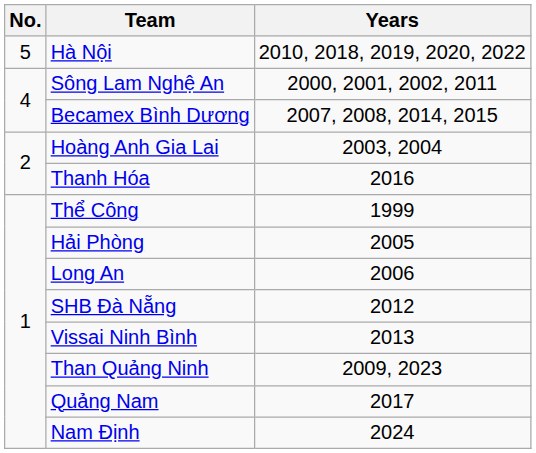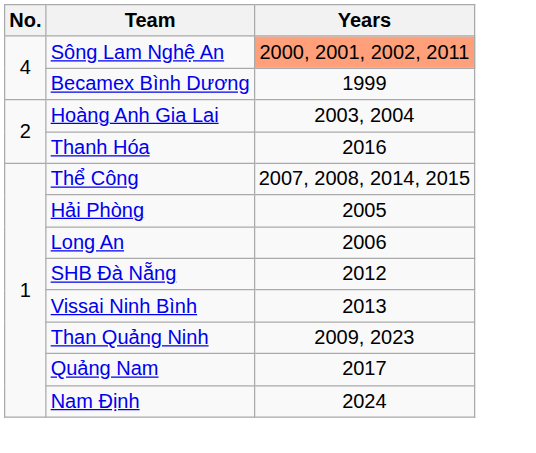 <table class="wikitable" style="text-align:center">
 <tr>
 <th>No.</th>
 <th>Team</th>
 <th>Years</th>
 </tr>
 <tr>
-<td>5</td>
-<td align=left><a href='#'>Hà Nội</a></td>
-<td>2010, 2018, 2019, 2020, 2022</td>
-</tr>
-<tr>
 <td rowspan=2>4</td>
 <td align=left><a href='#'>Sông Lam Nghệ An</a></td>
-<td>2000, 2001, 2002, 2011</td>
+<td style="background: lightsalmon;">2000, 2001, 2002, 2011</td>
 </tr>
 <tr>
 <td align=left><a href='#'>Becamex Bình Dương</a></td>
-<td>2007, 2008, 2014, 2015</td>
+<td>1999</td>
 </tr>
 <tr>
 <td rowspan=2>2</td>
 <td align=left><a href='#'>Hoàng Anh Gia Lai</a></td>
 <td>2003, 2004</td>
 </tr>
 <tr>
 <td align=left><a href='#'>Thanh Hóa</a></td>
 <td>2016</td>
 </tr>
 <tr>
 <td rowspan=8>1</td>
 <td align=left><a href='#'>Thể Công</a></td>
-<td>1999</td>
+<td>2007, 2008, 2014, 2015</td>
 </tr>
 <tr>
 <td align=left><a href='#'>Hải Phòng</a></td>
 <td>2005</td>
 </tr>
 <tr>
 <td align=left><a href='#'>Long An</a></td>
 <td>2006</td>
 </tr>
 <tr>
 <td align=left><a href='#'>SHB Đà Nẵng</a></td>
 <td>2012</td>
 </tr>
 <tr>
 <td align=left><a href='#'>Vissai Ninh Bình</a></td>
 <td>2013</td>
 </tr>
 <tr>
 <td align=left><a href='#'>Than Quảng Ninh</a></td>
 <td>2009, 2023</td>
 </tr>
 <tr>
 <td align=left><a href='#'>Quảng Nam</a></td>
 <td>2017</td>
 </tr>
 <tr>
 <td align=left><a href='#'>Nam Định</a></td>
 <td>2024</td>
 </tr>
 </table>
